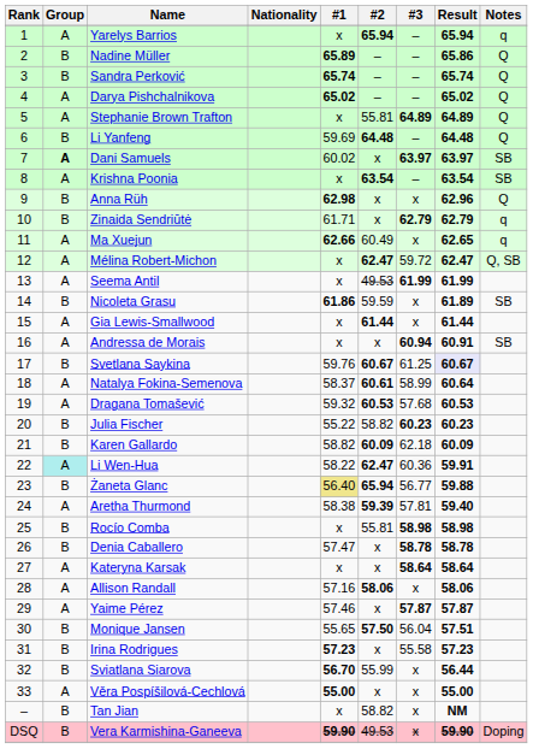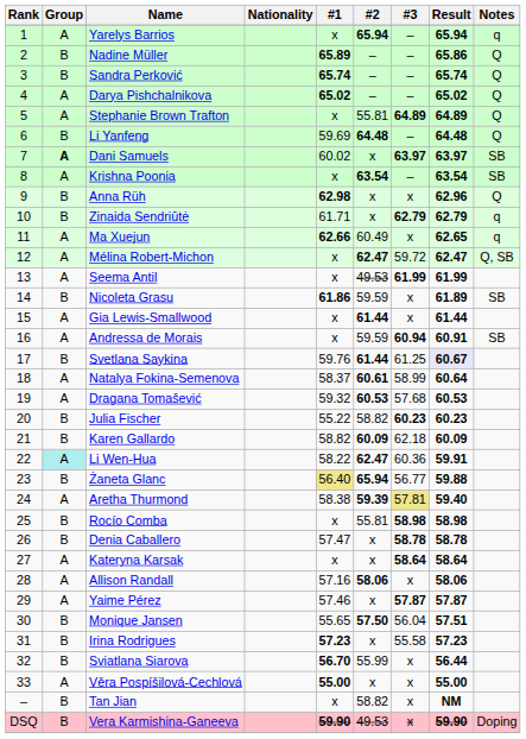 <table class="wikitable sortable" style="text-align:center">
 <tr>
 <th>Rank</th>
 <th>Group</th>
 <th>Name</th>
 <th>Nationality</th>
 <th>#1</th>
 <th>#2</th>
 <th>#3</th>
 <th>Result</th>
 <th>Notes</th>
 </tr>
 <tr>
 </tr>
 <tr bgcolor=#ccffcc>
 <td>1</td>
 <td>A</td>
 <td align="left"><a href='#'>Yarelys Barrios</a></td>
 <td align="left"></td>
 <td>x</td>
 <td><strong>65.94</strong></td>
 <td>–</td>
 <td><strong>65.94</strong></td>
 <td>q</td>
 </tr>
 <tr bgcolor=#ccffcc>
 <td>2</td>
 <td>B</td>
 <td align="left"><a href='#'>Nadine Müller</a></td>
 <td align="left"></td>
 <td><strong>65.89</strong></td>
 <td>–</td>
 <td>–</td>
 <td><strong>65.86</strong></td>
 <td>Q</td>
 </tr>
 <tr bgcolor=#ccffcc>
 <td>3</td>
 <td>B</td>
 <td align="left"><a href='#'>Sandra Perković</a></td>
 <td align="left"></td>
 <td><strong>65.74</strong></td>
 <td>–</td>
 <td>–</td>
 <td><strong>65.74</strong></td>
 <td>Q</td>
 </tr>
 <tr bgcolor=#ccffcc>
 <td>4</td>
 <td>A</td>
 <td align="left"><a href='#'>Darya Pishchalnikova</a></td>
 <td align="left"></td>
 <td><strong>65.02</strong></td>
 <td>–</td>
 <td>–</td>
 <td><strong>65.02</strong></td>
 <td>Q</td>
 </tr>
 <tr bgcolor=#ccffcc>
 <td>5</td>
 <td>A</td>
 <td align="left"><a href='#'>Stephanie Brown Trafton</a></td>
 <td align="left"></td>
 <td>x</td>
 <td>55.81</td>
 <td><strong>64.89</strong></td>
 <td><strong>64.89</strong></td>
 <td>Q</td>
 </tr>
 <tr bgcolor=#ccffcc>
 <td>6</td>
 <td>B</td>
 <td align="left"><a href='#'>Li Yanfeng</a></td>
 <td align="left"></td>
 <td>59.69</td>
 <td><strong>64.48</strong></td>
 <td>–</td>
 <td><strong>64.48</strong></td>
 <td>Q</td>
 </tr>
 <tr bgcolor=#ccffcc>
 <td>7</td>
 <td><strong>A</strong></td>
 <td align="left"><a href='#'>Dani Samuels</a></td>
 <td align="left"></td>
 <td>60.02</td>
 <td>x</td>
 <td><strong>63.97</strong></td>
 <td><strong>63.97</strong></td>
 <td>SB</td>
 </tr>
 <tr bgcolor=#ccffcc>
 <td>8</td>
 <td>A</td>
 <td align="left"><a href='#'>Krishna Poonia</a></td>
 <td align="left"></td>
 <td>x</td>
 <td><strong>63.54</strong></td>
 <td>–</td>
 <td><strong>63.54</strong></td>
 <td>SB</td>
 </tr>
 <tr bgcolor=#ddffdd>
 <td>9</td>
 <td>B</td>
 <td align="left"><a href='#'>Anna Rüh</a></td>
 <td align="left"></td>
 <td><strong>62.98</strong></td>
 <td>x</td>
 <td>x</td>
 <td><strong>62.96</strong></td>
 <td>Q</td>
 </tr>
 <tr bgcolor=#ddffdd>
 <td>10</td>
 <td>B</td>
 <td align="left"><a href='#'>Zinaida Sendriūtė</a></td>
 <td align="left"></td>
 <td>61.71</td>
 <td>x</td>
 <td><strong>62.79</strong></td>
 <td><strong>62.79</strong></td>
 <td>q</td>
 </tr>
 <tr bgcolor=#ddffdd>
 <td>11</td>
 <td>A</td>
 <td align="left"><a href='#'>Ma Xuejun</a></td>
 <td align="left"></td>
 <td><strong>62.66</strong></td>
 <td>60.49</td>
 <td>x</td>
 <td><strong>62.65</strong></td>
 <td>q</td>
 </tr>
 <tr bgcolor=#ddffdd>
 <td>12</td>
 <td>A</td>
 <td align="left"><a href='#'>Mélina Robert-Michon</a></td>
 <td align="left"></td>
 <td>x</td>
 <td><strong>62.47</strong></td>
 <td>59.72</td>
 <td><strong>62.47</strong></td>
 <td>Q, SB</td>
 </tr>
 <tr>
 <td>13</td>
 <td>A</td>
 <td align="left"><a href='#'>Seema Antil</a></td>
 <td align="left"></td>
 <td>x</td>
 <td><s>49.53 </s></td>
 <td><strong>61.99</strong></td>
 <td><strong>61.99</strong></td>
 <td></td>
 </tr>
 <tr>
 <td>14</td>
 <td>B</td>
 <td align="left"><a href='#'>Nicoleta Grasu</a></td>
 <td align="left"></td>
 <td><strong>61.86</strong></td>
 <td>59.59</td>
 <td>x</td>
 <td><strong>61.89</strong></td>
 <td>SB</td>
 </tr>
 <tr>
 <td>15</td>
 <td>A</td>
 <td align="left"><a href='#'>Gia Lewis-Smallwood</a></td>
 <td align="left"></td>
 <td>x</td>
 <td><strong>61.44</strong></td>
 <td>x</td>
 <td><strong>61.44</strong></td>
 <td></td>
 </tr>
 <tr>
 <td>16</td>
 <td>A</td>
 <td align="left"><a href='#'>Andressa de Morais</a></td>
 <td align="left"></td>
 <td>x</td>
-<td>x</td>
+<td>59.59</td>
 <td><strong>60.94</strong></td>
 <td><strong>60.91</strong></td>
 <td>SB</td>
 </tr>
 <tr>
 <td>17</td>
 <td>B</td>
 <td align="left"><a href='#'>Svetlana Saykina</a></td>
 <td align="left"></td>
 <td>59.76</td>
-<td><strong>60.67</strong></td>
+<td><strong>61.44</strong></td>
 <td>61.25</td>
 <td style="background: lavender;"><strong>60.67</strong></td>
 <td></td>
 </tr>
 <tr>
 <td>18</td>
 <td>A</td>
 <td align="left"><a href='#'>Natalya Fokina-Semenova</a></td>
 <td align="left"></td>
 <td>58.37</td>
 <td><strong>60.61</strong></td>
 <td>58.99</td>
 <td><strong>60.64</strong></td>
 <td></td>
 </tr>
 <tr>
 <td>19</td>
 <td>A</td>
 <td align="left"><a href='#'>Dragana Tomašević</a></td>
 <td align="left"></td>
 <td>59.32</td>
 <td><strong>60.53</strong></td>
 <td>57.68</td>
 <td><strong>60.53</strong></td>
 <td></td>
 </tr>
 <tr>
 <td>20</td>
 <td>B</td>
 <td align="left"><a href='#'>Julia Fischer</a></td>
 <td align="left"></td>
 <td>55.22</td>
 <td>58.82</td>
 <td><strong>60.23</strong></td>
 <td><strong>60.23</strong></td>
 <td></td>
 </tr>
 <tr>
 <td>21</td>
 <td>B</td>
 <td align="left"><a href='#'>Karen Gallardo</a></td>
 <td align="left"></td>
 <td>58.82</td>
 <td><strong>60.09</strong></td>
 <td>62.18</td>
 <td><strong>60.09</strong></td>
 <td></td>
 </tr>
 <tr>
 <td>22</td>
 <td style="background: paleturquoise;">A</td>
 <td align="left"><a href='#'>Li Wen-Hua</a></td>
 <td align="left"></td>
 <td>58.22</td>
 <td><strong>62.47</strong></td>
 <td>60.36</td>
 <td><strong>59.91</strong></td>
 <td></td>
 </tr>
 <tr>
 <td>23</td>
 <td>B</td>
 <td align="left"><a href='#'>Żaneta Glanc</a></td>
 <td align="left"></td>
 <td style="background: khaki;">56.40</td>
 <td><strong>65.94</strong></td>
 <td>56.77</td>
 <td><strong>59.88</strong></td>
 <td></td>
 </tr>
 <tr>
 <td>24</td>
 <td>A</td>
 <td align="left"><a href='#'>Aretha Thurmond</a></td>
 <td align="left"></td>
 <td>58.38</td>
 <td><strong>59.39</strong></td>
-<td>57.81</td>
+<td style="background: khaki;">57.81</td>
 <td><strong>59.40</strong></td>
 <td></td>
 </tr>
 <tr>
 <td>25</td>
 <td>B</td>
 <td align="left"><a href='#'>Rocío Comba</a></td>
 <td align="left"></td>
 <td>x</td>
 <td>55.81</td>
 <td><strong>58.98</strong></td>
 <td><strong>58.98</strong></td>
 <td></td>
 </tr>
 <tr>
 <td>26</td>
 <td>B</td>
 <td align="left"><a href='#'>Denia Caballero</a></td>
 <td align="left"></td>
 <td>57.47</td>
 <td>x</td>
 <td><strong>58.78</strong></td>
 <td><strong>58.78</strong></td>
 <td></td>
 </tr>
 <tr>
 <td>27</td>
 <td>A</td>
 <td align="left"><a href='#'>Kateryna Karsak</a></td>
 <td align="left"></td>
 <td>x</td>
 <td>x</td>
 <td><strong>58.64</strong></td>
 <td><strong>58.64</strong></td>
 <td></td>
 </tr>
 <tr>
 <td>28</td>
 <td>A</td>
 <td align="left"><a href='#'>Allison Randall</a></td>
 <td align="left"></td>
 <td>57.16</td>
 <td><strong>58.06</strong></td>
 <td>x</td>
 <td><strong>58.06</strong></td>
 <td></td>
 </tr>
 <tr>
 <td>29</td>
 <td>A</td>
 <td align="left"><a href='#'>Yaime Pérez</a></td>
 <td align="left"></td>
 <td>57.46</td>
 <td>x</td>
 <td><strong>57.87</strong></td>
 <td><strong>57.87</strong></td>
 <td></td>
 </tr>
 <tr>
 <td>30</td>
 <td>B</td>
 <td align="left"><a href='#'>Monique Jansen</a></td>
 <td align="left"></td>
 <td>55.65</td>
 <td><strong>57.50</strong></td>
 <td>56.04</td>
 <td><strong>57.51</strong></td>
 <td></td>
 </tr>
 <tr>
 <td>31</td>
 <td>B</td>
 <td align="left"><a href='#'>Irina Rodrigues</a></td>
 <td align="left"></td>
 <td><strong>57.23</strong></td>
 <td>x</td>
 <td>55.58</td>
 <td><strong>57.23</strong></td>
 <td></td>
 </tr>
 <tr>
 <td>32</td>
 <td>B</td>
 <td align="left"><a href='#'>Sviatlana Siarova</a></td>
 <td align="left"></td>
 <td><strong>56.70</strong></td>
 <td>55.99</td>
 <td>x</td>
 <td><strong>56.44</strong></td>
 <td></td>
 </tr>
 <tr>
 <td>33</td>
 <td>A</td>
 <td align="left"><a href='#'>Věra Pospíšilová-Cechlová</a></td>
 <td align="left"></td>
 <td><strong>55.00</strong></td>
 <td>x</td>
 <td>x</td>
 <td><strong>55.00</strong></td>
 <td></td>
 </tr>
 <tr>
 <td>–</td>
 <td>B</td>
 <td align="left"><a href='#'>Tan Jian</a></td>
 <td align="left"></td>
 <td>x</td>
 <td>58.82</td>
 <td>x</td>
 <td><strong>NM</strong></td>
 <td></td>
 </tr>
 <tr bgcolor=pink>
 <td>DSQ</td>
 <td>B</td>
 <td align="left"><a href='#'>Vera Karmishina-Ganeeva</a></td>
 <td align="left"></td>
 <td><s><strong>59.90</strong> </s></td>
 <td><s>49.53 </s></td>
 <td><s>x </s></td>
 <td><s><strong>59.90</strong> </s></td>
 <td>Doping</td>
 </tr>
 <tr>
 </tr>
 </table>
